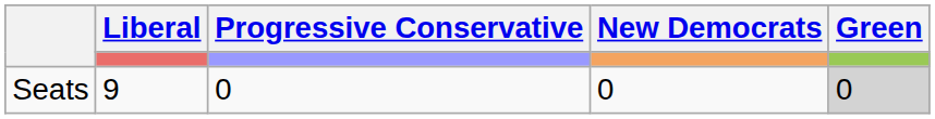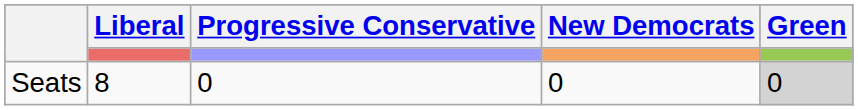 <table class="wikitable">
 <tr style="background-color:#E9E9E9" |>
 <th rowspan="2"></th>
 <th><a href='#'>Liberal</a></th>
 <th><a href='#'>Progressive Conservative</a></th>
 <th><a href='#'>New Democrats</a></th>
 <th><a href='#'>Green</a></th>
 </tr>
 <tr>
 <th style="background-color:#EA6D6A;"></th>
 <th style="background-color:#9999FF;"></th>
 <th style="background-color:#F4A460;"></th>
 <th style="background-color:#99C955;"></th>
 </tr>
 <tr>
 <td>Seats</td>
-<td>9</td>
+<td>8</td>
 <td>0</td>
 <td>0</td>
 <td style="background: lightgrey;">0</td>
 </tr>
 </table>
